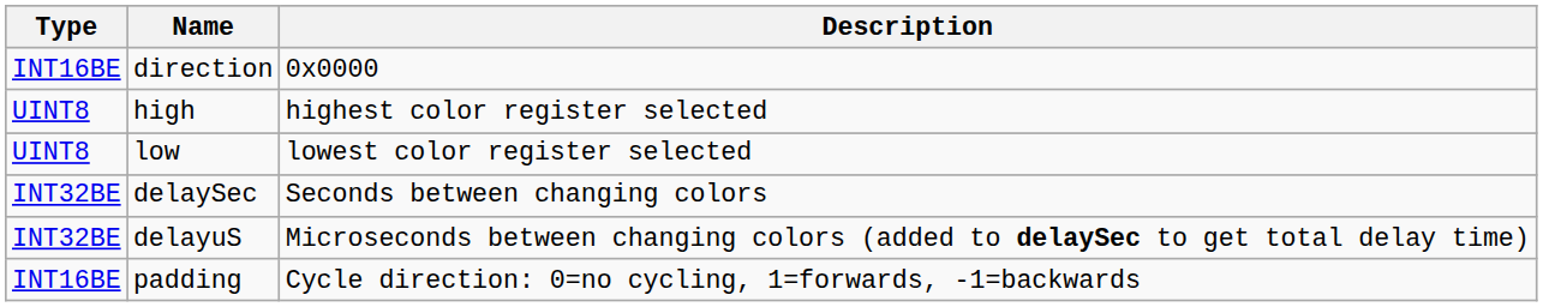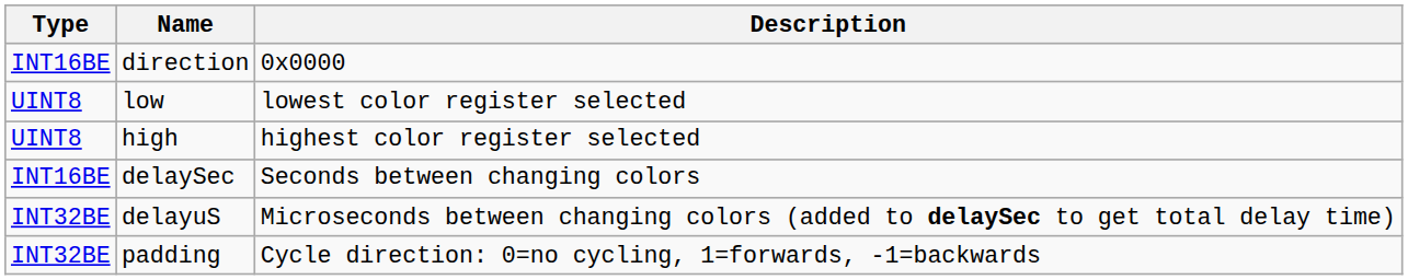 <table class="wikitable">
 <tr>
 <th>Type</th>
 <th>Name</th>
 <th>Description</th>
 </tr>
 <tr>
 <td><a href='#'>INT16BE</a></td>
 <td>direction</td>
 <td>0x0000</td>
 </tr>
 <tr>
 <td><a href='#'>UINT8</a></td>
+<td>low</td>
+<td>lowest color register selected</td>
+</tr>
+<tr>
+<td><a href='#'>UINT8</a></td>
 <td>high</td>
 <td>highest color register selected</td>
 </tr>
 <tr>
-<td><a href='#'>UINT8</a></td>
-<td>low</td>
-<td>lowest color register selected</td>
-</tr>
-<tr>
-<td><a href='#'>INT32BE</a></td>
+<td><a href='#'>INT16BE</a></td>
 <td>delaySec</td>
 <td>Seconds between changing colors</td>
 </tr>
 <tr>
 <td><a href='#'>INT32BE</a></td>
 <td>delayuS</td>
 <td>Microseconds between changing colors (added to <strong>delaySec</strong> to get total delay time)</td>
 </tr>
 <tr>
-<td><a href='#'>INT16BE</a></td>
+<td><a href='#'>INT32BE</a></td>
 <td>padding</td>
 <td>Cycle direction: 0=no cycling, 1=forwards, -1=backwards</td>
 </tr>
 </table>
